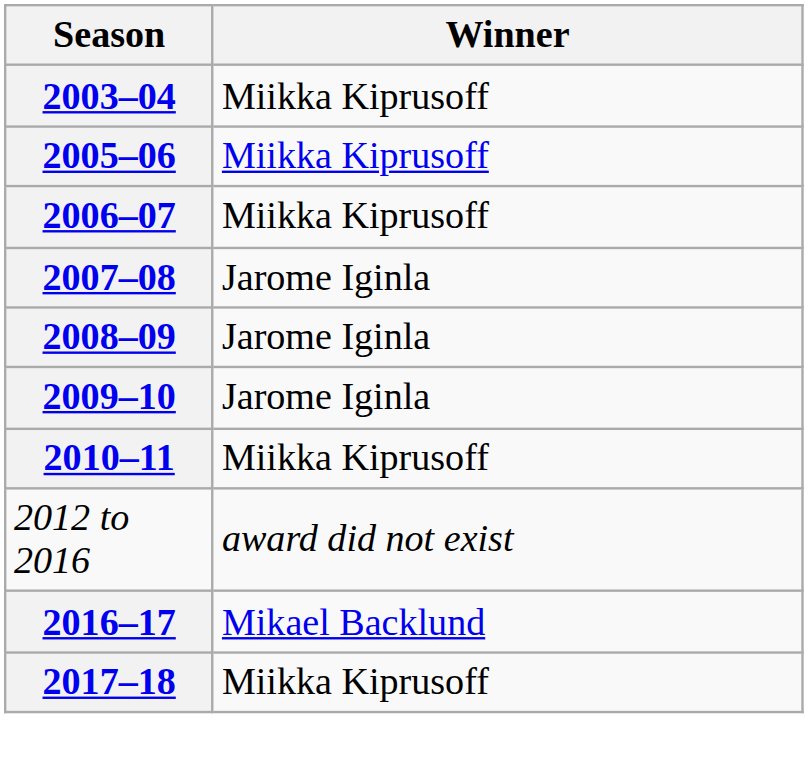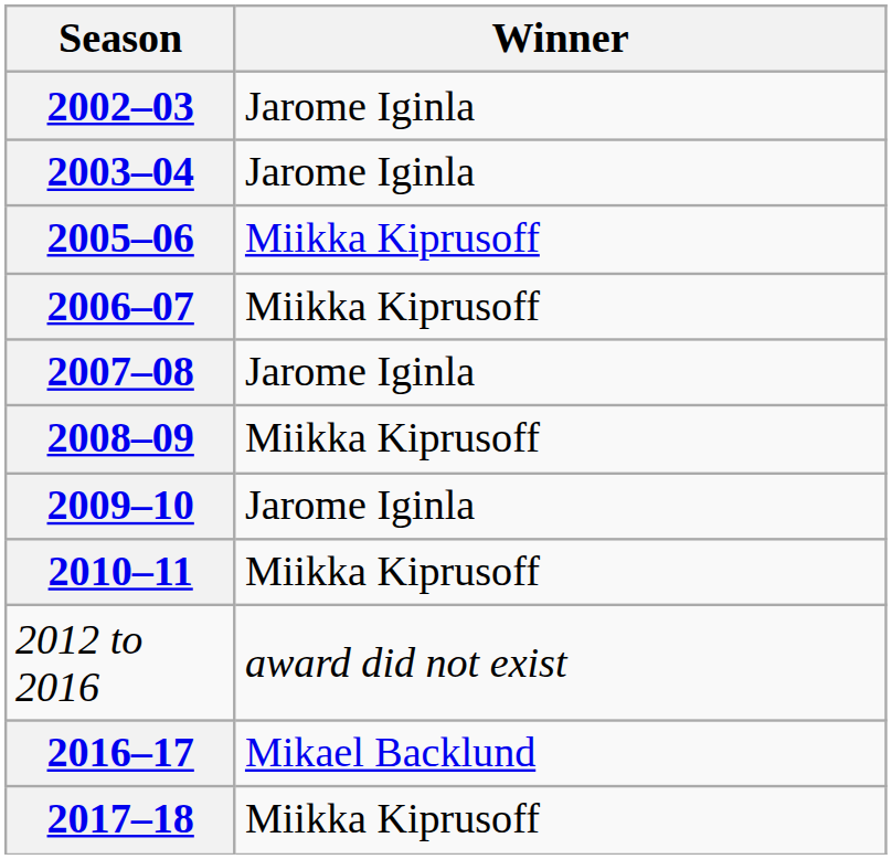 <table class="wikitable">
 <tr>
 <th scope="col" style="width:5em">Season</th>
 <th scope="col" style="width:15em">Winner</th>
 </tr>
 <tr>
+<th scope="row"><a href='#'>2002–03</a></th>
+<td>Jarome Iginla</td>
+</tr>
+<tr>
 <th scope="row"><a href='#'>2003–04</a></th>
-<td>Miikka Kiprusoff</td>
+<td>Jarome Iginla</td>
 </tr>
 <tr>
 <th scope="row"><a href='#'>2005–06</a></th>
 <td><a href='#'>Miikka Kiprusoff</a></td>
 </tr>
 <tr>
 <th scope="row"><a href='#'>2006–07</a></th>
 <td>Miikka Kiprusoff</td>
 </tr>
 <tr>
 <th scope="row"><a href='#'>2007–08</a></th>
 <td>Jarome Iginla</td>
 </tr>
 <tr>
 <th scope="row"><a href='#'>2008–09</a></th>
-<td>Jarome Iginla</td>
+<td>Miikka Kiprusoff</td>
 </tr>
 <tr>
 <th scope="row"><a href='#'>2009–10</a></th>
 <td>Jarome Iginla</td>
 </tr>
 <tr>
 <th scope="row"><a href='#'>2010–11</a></th>
 <td>Miikka Kiprusoff</td>
 </tr>
 <tr>
 <td><em>2012 to 2016</em></td>
 <td><em>award did not exist</em></td>
 </tr>
 <tr>
 <th scope="row"><a href='#'>2016–17</a></th>
 <td><a href='#'>Mikael Backlund</a></td>
 </tr>
 <tr>
 <th scope="row"><a href='#'>2017–18</a></th>
 <td>Miikka Kiprusoff</td>
 </tr>
 </table>
